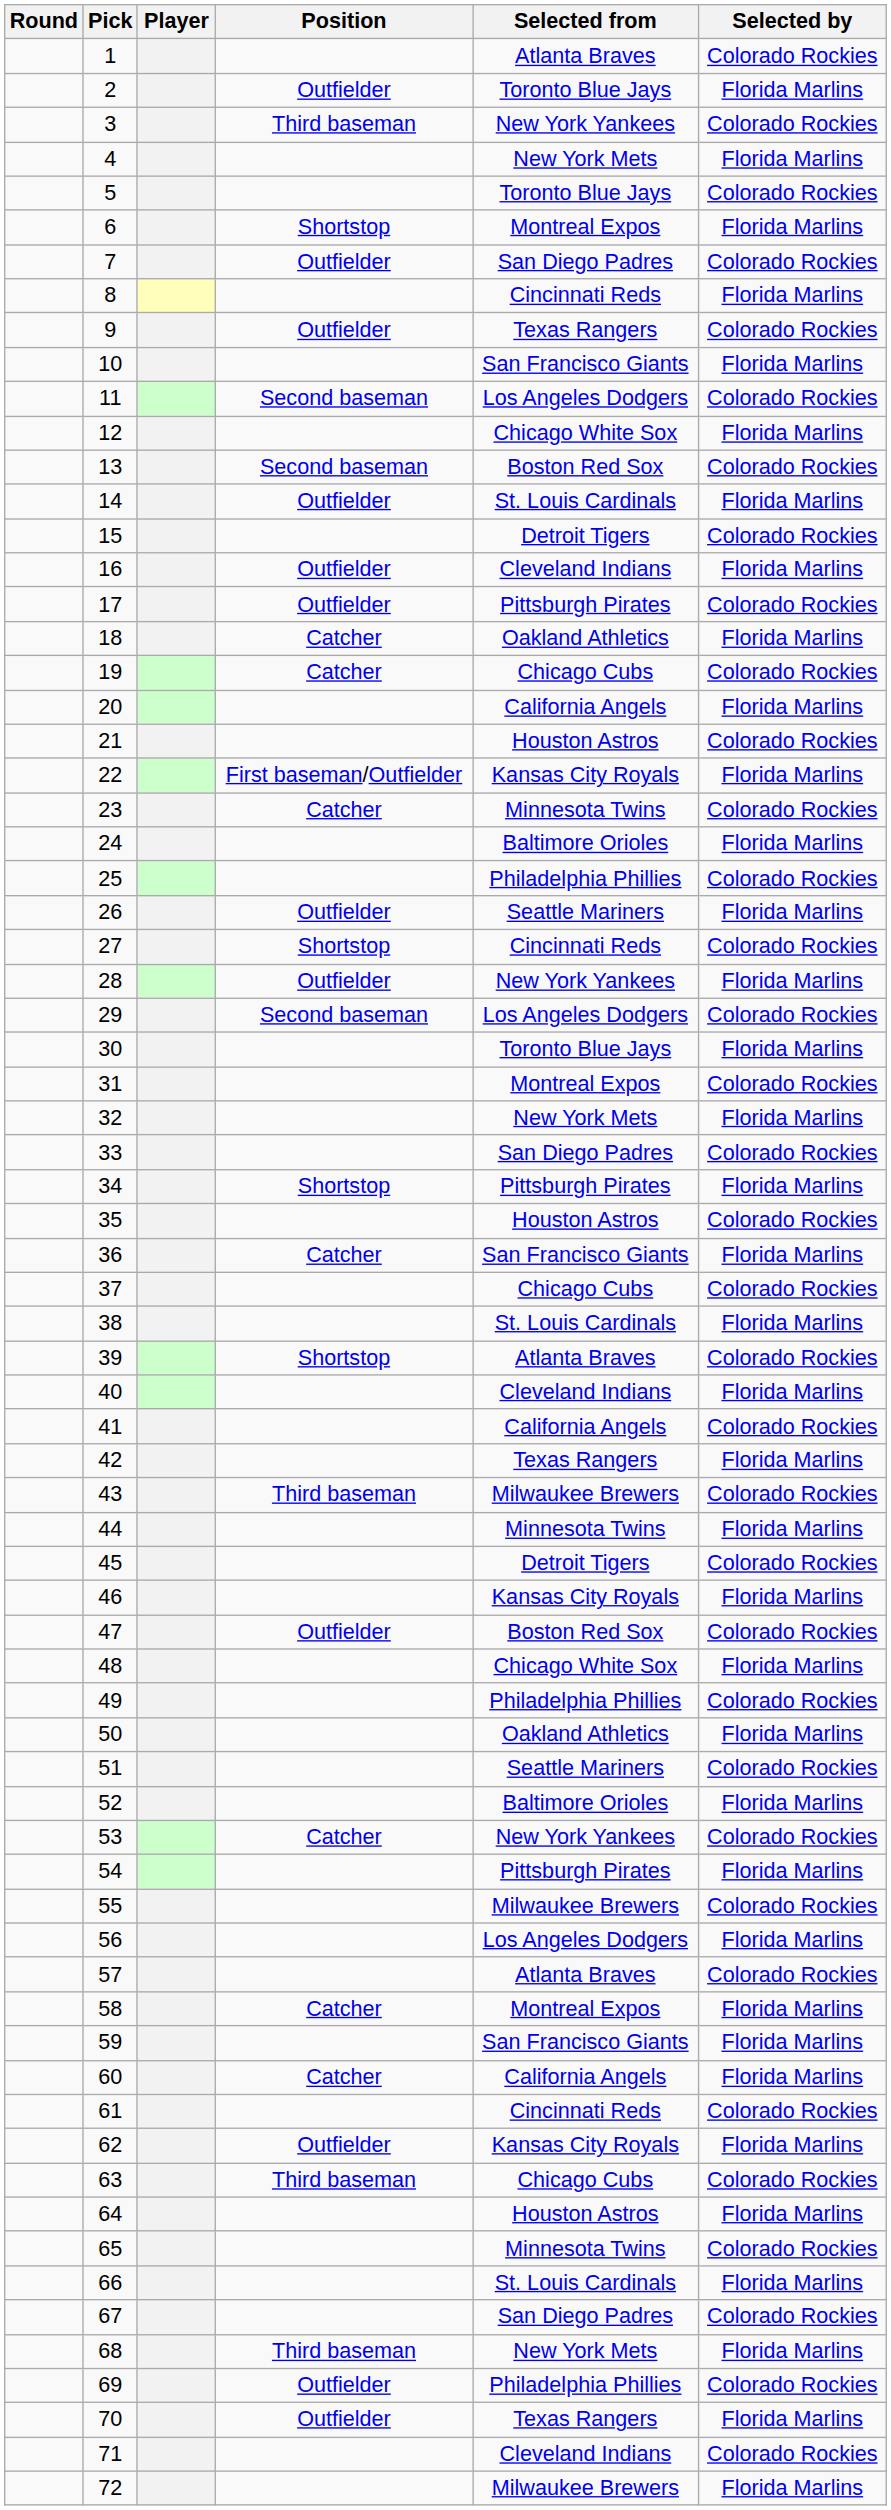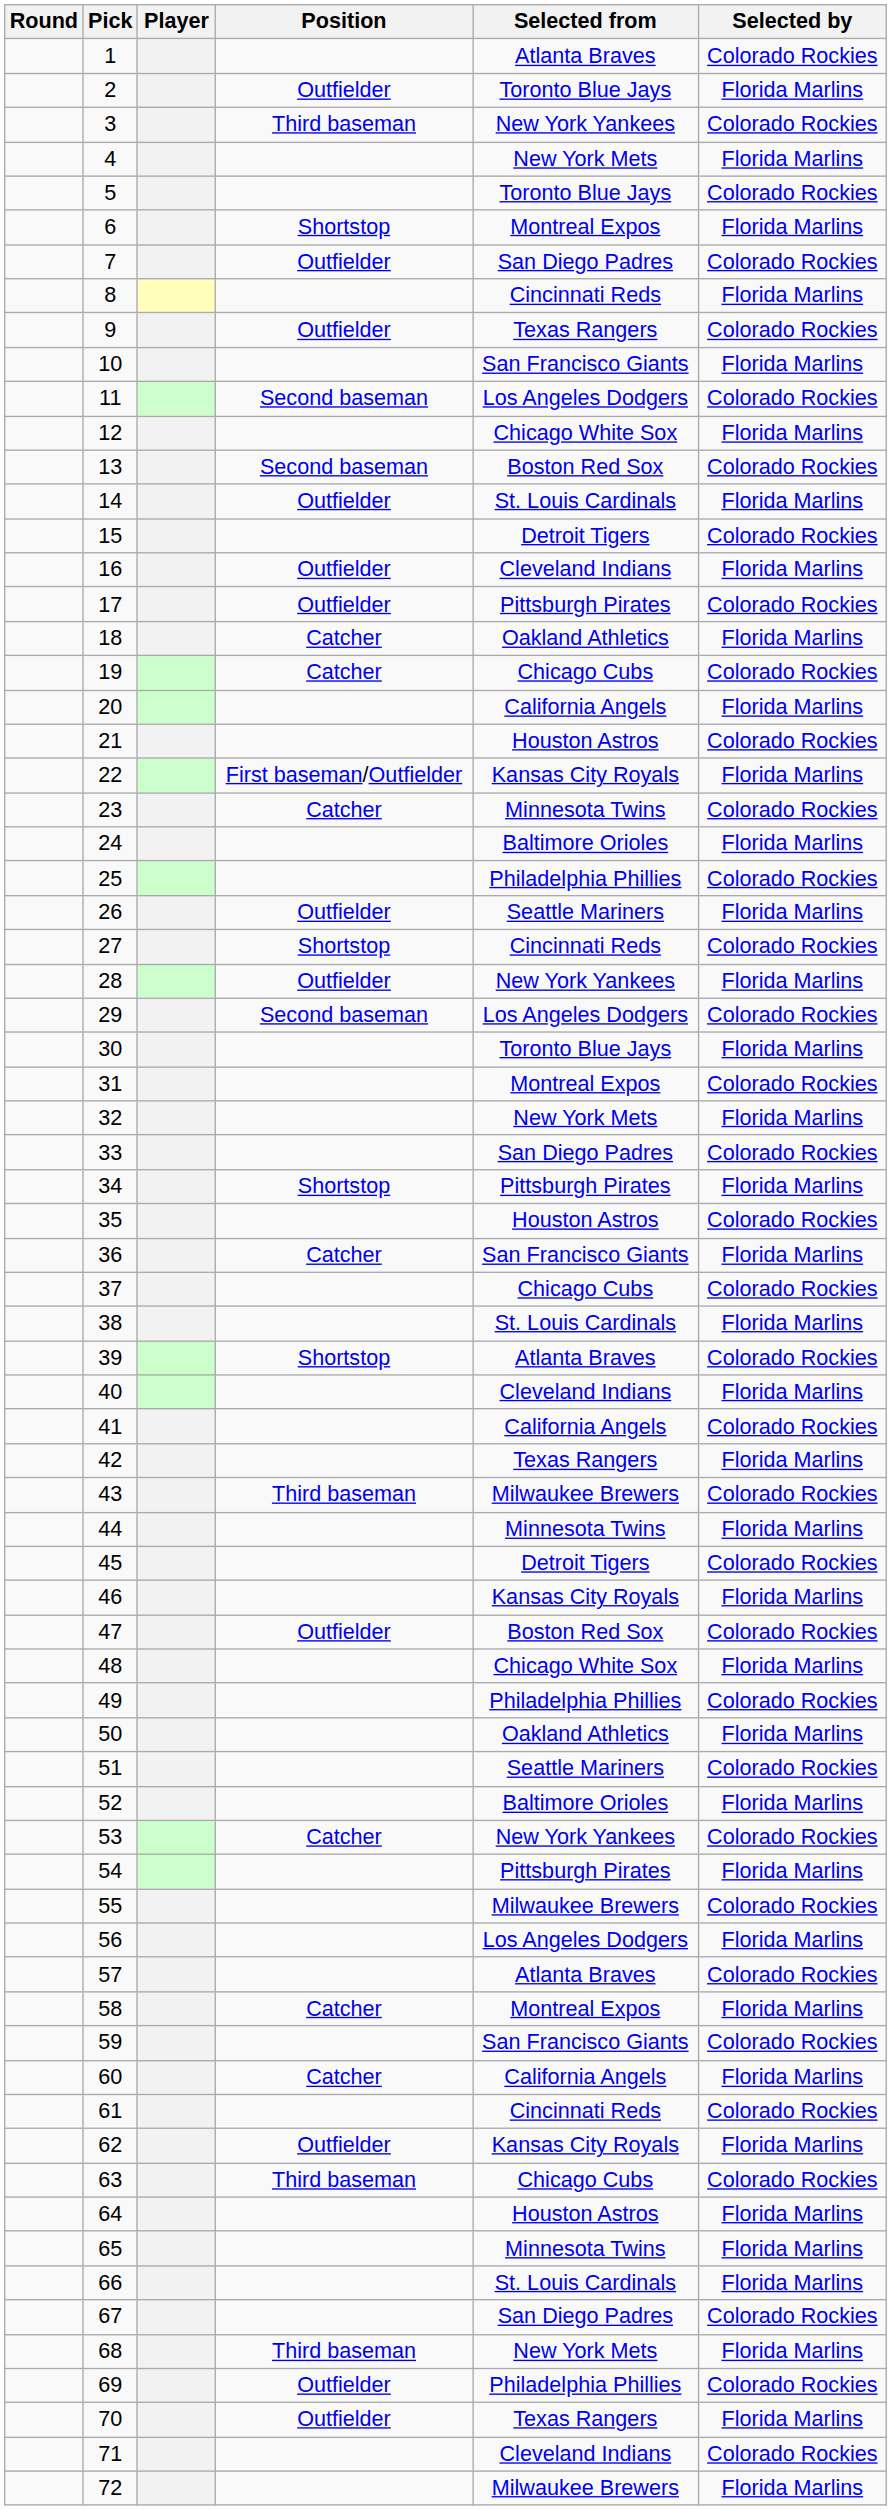 <table class="wikitable sortable plainrowheaders"  style="text-align:center; width:74%;">
 <tr>
 <th scope="col" style="width:5%;">Round</th>
 <th scope="col" style="width:5%;">Pick</th>
 <th scope="col">Player</th>
 <th scope="col">Position</th>
 <th scope="col">Selected from</th>
 <th scope="col">Selected by</th>
 </tr>
 <tr>
 <td></td>
 <td>1</td>
 <th scope="row" style="text-align:center"></th>
 <td></td>
 <td><a href='#'>Atlanta Braves</a></td>
 <td><a href='#'>Colorado Rockies</a></td>
 </tr>
 <tr>
 <td></td>
 <td>2</td>
 <th scope="row" style="text-align:center"></th>
 <td><a href='#'>Outfielder</a></td>
 <td><a href='#'>Toronto Blue Jays</a></td>
 <td><a href='#'>Florida Marlins</a></td>
 </tr>
 <tr>
 <td></td>
 <td>3</td>
 <th scope="row" style="text-align:center"></th>
 <td><a href='#'>Third baseman</a></td>
 <td><a href='#'>New York Yankees</a></td>
 <td><a href='#'>Colorado Rockies</a></td>
 </tr>
 <tr>
 <td></td>
 <td>4</td>
 <th scope="row" style="text-align:center"></th>
 <td></td>
 <td><a href='#'>New York Mets</a></td>
 <td><a href='#'>Florida Marlins</a></td>
 </tr>
 <tr>
 <td></td>
 <td>5</td>
 <th scope="row" style="text-align:center"></th>
 <td></td>
 <td><a href='#'>Toronto Blue Jays</a></td>
 <td><a href='#'>Colorado Rockies</a></td>
 </tr>
 <tr>
 <td></td>
 <td>6</td>
 <th scope="row" style="text-align:center"></th>
 <td><a href='#'>Shortstop</a></td>
 <td><a href='#'>Montreal Expos</a></td>
 <td><a href='#'>Florida Marlins</a></td>
 </tr>
 <tr>
 <td></td>
 <td>7</td>
 <th scope="row" style="text-align:center"></th>
 <td><a href='#'>Outfielder</a></td>
 <td><a href='#'>San Diego Padres</a></td>
 <td><a href='#'>Colorado Rockies</a></td>
 </tr>
 <tr>
 <td></td>
 <td>8</td>
 <th scope="row" style="background:#ffb; text-align:center"></th>
 <td></td>
 <td><a href='#'>Cincinnati Reds</a></td>
 <td><a href='#'>Florida Marlins</a></td>
 </tr>
 <tr>
 <td></td>
 <td>9</td>
 <th scope="row" style="text-align:center"></th>
 <td><a href='#'>Outfielder</a></td>
 <td><a href='#'>Texas Rangers</a></td>
 <td><a href='#'>Colorado Rockies</a></td>
 </tr>
 <tr>
 <td></td>
 <td>10</td>
 <th scope="row" style="text-align:center"></th>
 <td></td>
 <td><a href='#'>San Francisco Giants</a></td>
 <td><a href='#'>Florida Marlins</a></td>
 </tr>
 <tr>
 <td></td>
 <td>11</td>
 <th scope="row" style="background:#cfc; text-align:center"></th>
 <td><a href='#'>Second baseman</a></td>
 <td><a href='#'>Los Angeles Dodgers</a></td>
 <td><a href='#'>Colorado Rockies</a></td>
 </tr>
 <tr>
 <td></td>
 <td>12</td>
 <th scope="row" style="text-align:center"></th>
 <td></td>
 <td><a href='#'>Chicago White Sox</a></td>
 <td><a href='#'>Florida Marlins</a></td>
 </tr>
 <tr>
 <td></td>
 <td>13</td>
 <th scope="row" style="text-align:center"></th>
 <td><a href='#'>Second baseman</a></td>
 <td><a href='#'>Boston Red Sox</a></td>
 <td><a href='#'>Colorado Rockies</a></td>
 </tr>
 <tr>
 <td></td>
 <td>14</td>
 <th scope="row" style="text-align:center"></th>
 <td><a href='#'>Outfielder</a></td>
 <td><a href='#'>St. Louis Cardinals</a></td>
 <td><a href='#'>Florida Marlins</a></td>
 </tr>
 <tr>
 <td></td>
 <td>15</td>
 <th scope="row" style="text-align:center"></th>
 <td></td>
 <td><a href='#'>Detroit Tigers</a></td>
 <td><a href='#'>Colorado Rockies</a></td>
 </tr>
 <tr>
 <td></td>
 <td>16</td>
 <th scope="row" style="text-align:center"></th>
 <td><a href='#'>Outfielder</a></td>
 <td><a href='#'>Cleveland Indians</a></td>
 <td><a href='#'>Florida Marlins</a></td>
 </tr>
 <tr>
 <td></td>
 <td>17</td>
 <th scope="row" style="text-align:center"></th>
 <td><a href='#'>Outfielder</a></td>
 <td><a href='#'>Pittsburgh Pirates</a></td>
 <td><a href='#'>Colorado Rockies</a></td>
 </tr>
 <tr>
 <td></td>
 <td>18</td>
 <th scope="row" style="text-align:center"></th>
 <td><a href='#'>Catcher</a></td>
 <td><a href='#'>Oakland Athletics</a></td>
 <td><a href='#'>Florida Marlins</a></td>
 </tr>
 <tr>
 <td></td>
 <td>19</td>
 <th scope="row" style="background:#cfc; text-align:center"></th>
 <td><a href='#'>Catcher</a></td>
 <td><a href='#'>Chicago Cubs</a></td>
 <td><a href='#'>Colorado Rockies</a></td>
 </tr>
 <tr>
 <td></td>
 <td>20</td>
 <th scope="row" style="background:#cfc; text-align:center"></th>
 <td></td>
 <td><a href='#'>California Angels</a></td>
 <td><a href='#'>Florida Marlins</a></td>
 </tr>
 <tr>
 <td></td>
 <td>21</td>
 <th scope="row" style="text-align:center"></th>
 <td></td>
 <td><a href='#'>Houston Astros</a></td>
 <td><a href='#'>Colorado Rockies</a></td>
 </tr>
 <tr>
 <td></td>
 <td>22</td>
 <th scope="row" style="background:#cfc; text-align:center"></th>
 <td><a href='#'>First baseman</a>/<a href='#'>Outfielder</a></td>
 <td><a href='#'>Kansas City Royals</a></td>
 <td><a href='#'>Florida Marlins</a></td>
 </tr>
 <tr>
 <td></td>
 <td>23</td>
 <th scope="row" style="text-align:center"></th>
 <td><a href='#'>Catcher</a></td>
 <td><a href='#'>Minnesota Twins</a></td>
 <td><a href='#'>Colorado Rockies</a></td>
 </tr>
 <tr>
 <td></td>
 <td>24</td>
 <th scope="row" style="text-align:center"></th>
 <td></td>
 <td><a href='#'>Baltimore Orioles</a></td>
 <td><a href='#'>Florida Marlins</a></td>
 </tr>
 <tr>
 <td></td>
 <td>25</td>
 <th scope="row" style="background:#cfc; text-align:center"></th>
 <td></td>
 <td><a href='#'>Philadelphia Phillies</a></td>
 <td><a href='#'>Colorado Rockies</a></td>
 </tr>
 <tr>
 <td></td>
 <td>26</td>
 <th scope="row" style="text-align:center"></th>
 <td><a href='#'>Outfielder</a></td>
 <td><a href='#'>Seattle Mariners</a></td>
 <td><a href='#'>Florida Marlins</a></td>
 </tr>
 <tr>
 <td></td>
 <td>27</td>
 <th scope="row" style="text-align:center"></th>
 <td><a href='#'>Shortstop</a></td>
 <td><a href='#'>Cincinnati Reds</a></td>
 <td><a href='#'>Colorado Rockies</a></td>
 </tr>
 <tr>
 <td></td>
 <td>28</td>
 <th scope="row" style="background:#cfc; text-align:center"></th>
 <td><a href='#'>Outfielder</a></td>
 <td><a href='#'>New York Yankees</a></td>
 <td><a href='#'>Florida Marlins</a></td>
 </tr>
 <tr>
 <td></td>
 <td>29</td>
 <th scope="row" style="text-align:center"></th>
 <td><a href='#'>Second baseman</a></td>
 <td><a href='#'>Los Angeles Dodgers</a></td>
 <td><a href='#'>Colorado Rockies</a></td>
 </tr>
 <tr>
 <td></td>
 <td>30</td>
 <th scope="row" style="text-align:center"></th>
 <td></td>
 <td><a href='#'>Toronto Blue Jays</a></td>
 <td><a href='#'>Florida Marlins</a></td>
 </tr>
 <tr>
 <td></td>
 <td>31</td>
 <th scope="row" style="text-align:center"></th>
 <td></td>
 <td><a href='#'>Montreal Expos</a></td>
 <td><a href='#'>Colorado Rockies</a></td>
 </tr>
 <tr>
 <td></td>
 <td>32</td>
 <th scope="row" style="text-align:center"></th>
 <td></td>
 <td><a href='#'>New York Mets</a></td>
 <td><a href='#'>Florida Marlins</a></td>
 </tr>
 <tr>
 <td></td>
 <td>33</td>
 <th scope="row" style="text-align:center"></th>
 <td></td>
 <td><a href='#'>San Diego Padres</a></td>
 <td><a href='#'>Colorado Rockies</a></td>
 </tr>
 <tr>
 <td></td>
 <td>34</td>
 <th scope="row" style="text-align:center"></th>
 <td><a href='#'>Shortstop</a></td>
 <td><a href='#'>Pittsburgh Pirates</a></td>
 <td><a href='#'>Florida Marlins</a></td>
 </tr>
 <tr>
 <td></td>
 <td>35</td>
 <th scope="row" style="text-align:center"></th>
 <td></td>
 <td><a href='#'>Houston Astros</a></td>
 <td><a href='#'>Colorado Rockies</a></td>
 </tr>
 <tr>
 <td></td>
 <td>36</td>
 <th scope="row" style="text-align:center"></th>
 <td><a href='#'>Catcher</a></td>
 <td><a href='#'>San Francisco Giants</a></td>
 <td><a href='#'>Florida Marlins</a></td>
 </tr>
 <tr>
 <td></td>
 <td>37</td>
 <th scope="row" style="text-align:center"></th>
 <td></td>
 <td><a href='#'>Chicago Cubs</a></td>
 <td><a href='#'>Colorado Rockies</a></td>
 </tr>
 <tr>
 <td></td>
 <td>38</td>
 <th scope="row" style="text-align:center"></th>
 <td></td>
 <td><a href='#'>St. Louis Cardinals</a></td>
 <td><a href='#'>Florida Marlins</a></td>
 </tr>
 <tr>
 <td></td>
 <td>39</td>
 <th scope="row" style="background:#cfc; text-align:center"></th>
 <td><a href='#'>Shortstop</a></td>
 <td><a href='#'>Atlanta Braves</a></td>
 <td><a href='#'>Colorado Rockies</a></td>
 </tr>
 <tr>
 <td></td>
 <td>40</td>
 <th scope="row" style="background:#cfc; text-align:center"></th>
 <td></td>
 <td><a href='#'>Cleveland Indians</a></td>
 <td><a href='#'>Florida Marlins</a></td>
 </tr>
 <tr>
 <td></td>
 <td>41</td>
 <th scope="row" style="text-align:center"></th>
 <td></td>
 <td><a href='#'>California Angels</a></td>
 <td><a href='#'>Colorado Rockies</a></td>
 </tr>
 <tr>
 <td></td>
 <td>42</td>
 <th scope="row" style="text-align:center"></th>
 <td></td>
 <td><a href='#'>Texas Rangers</a></td>
 <td><a href='#'>Florida Marlins</a></td>
 </tr>
 <tr>
 <td></td>
 <td>43</td>
 <th scope="row" style="text-align:center"></th>
 <td><a href='#'>Third baseman</a></td>
 <td><a href='#'>Milwaukee Brewers</a></td>
 <td><a href='#'>Colorado Rockies</a></td>
 </tr>
 <tr>
 <td></td>
 <td>44</td>
 <th scope="row" style="text-align:center"></th>
 <td></td>
 <td><a href='#'>Minnesota Twins</a></td>
 <td><a href='#'>Florida Marlins</a></td>
 </tr>
 <tr>
 <td></td>
 <td>45</td>
 <th scope="row" style="text-align:center"></th>
 <td></td>
 <td><a href='#'>Detroit Tigers</a></td>
 <td><a href='#'>Colorado Rockies</a></td>
 </tr>
 <tr>
 <td></td>
 <td>46</td>
 <th scope="row" style="text-align:center"></th>
 <td></td>
 <td><a href='#'>Kansas City Royals</a></td>
 <td><a href='#'>Florida Marlins</a></td>
 </tr>
 <tr>
 <td></td>
 <td>47</td>
 <th scope="row" style="text-align:center"></th>
 <td><a href='#'>Outfielder</a></td>
 <td><a href='#'>Boston Red Sox</a></td>
 <td><a href='#'>Colorado Rockies</a></td>
 </tr>
 <tr>
 <td></td>
 <td>48</td>
 <th scope="row" style="text-align:center"></th>
 <td></td>
 <td><a href='#'>Chicago White Sox</a></td>
 <td><a href='#'>Florida Marlins</a></td>
 </tr>
 <tr>
 <td></td>
 <td>49</td>
 <th scope="row" style="text-align:center"></th>
 <td></td>
 <td><a href='#'>Philadelphia Phillies</a></td>
 <td><a href='#'>Colorado Rockies</a></td>
 </tr>
 <tr>
 <td></td>
 <td>50</td>
 <th scope="row" style="text-align:center"></th>
 <td></td>
 <td><a href='#'>Oakland Athletics</a></td>
 <td><a href='#'>Florida Marlins</a></td>
 </tr>
 <tr>
 <td></td>
 <td>51</td>
 <th scope="row" style="text-align:center"></th>
 <td></td>
 <td><a href='#'>Seattle Mariners</a></td>
 <td><a href='#'>Colorado Rockies</a></td>
 </tr>
 <tr>
 <td></td>
 <td>52</td>
 <th scope="row" style="text-align:center"></th>
 <td></td>
 <td><a href='#'>Baltimore Orioles</a></td>
 <td><a href='#'>Florida Marlins</a></td>
 </tr>
 <tr>
 <td></td>
 <td>53</td>
 <th scope="row" style="background:#cfc; text-align:center"></th>
 <td><a href='#'>Catcher</a></td>
 <td><a href='#'>New York Yankees</a></td>
 <td><a href='#'>Colorado Rockies</a></td>
 </tr>
 <tr>
 <td></td>
 <td>54</td>
 <th scope="row" style="background:#cfc; text-align:center"></th>
 <td></td>
 <td><a href='#'>Pittsburgh Pirates</a></td>
 <td><a href='#'>Florida Marlins</a></td>
 </tr>
 <tr>
 <td></td>
 <td>55</td>
 <th scope="row" style="text-align:center"></th>
 <td></td>
 <td><a href='#'>Milwaukee Brewers</a></td>
 <td><a href='#'>Colorado Rockies</a></td>
 </tr>
 <tr>
 <td></td>
 <td>56</td>
 <th scope="row" style="text-align:center"></th>
 <td></td>
 <td><a href='#'>Los Angeles Dodgers</a></td>
 <td><a href='#'>Florida Marlins</a></td>
 </tr>
 <tr>
 <td></td>
 <td>57</td>
 <th scope="row" style="text-align:center"></th>
 <td></td>
 <td><a href='#'>Atlanta Braves</a></td>
 <td><a href='#'>Colorado Rockies</a></td>
 </tr>
 <tr>
 <td></td>
 <td>58</td>
 <th scope="row" style="text-align:center"></th>
 <td><a href='#'>Catcher</a></td>
 <td><a href='#'>Montreal Expos</a></td>
 <td><a href='#'>Florida Marlins</a></td>
 </tr>
 <tr>
 <td></td>
 <td>59</td>
 <th scope="row" style="text-align:center"></th>
 <td></td>
 <td><a href='#'>San Francisco Giants</a></td>
-<td><a href='#'>Florida Marlins</a></td>
+<td><a href='#'>Colorado Rockies</a></td>
 </tr>
 <tr>
 <td></td>
 <td>60</td>
 <th scope="row" style="text-align:center"></th>
 <td><a href='#'>Catcher</a></td>
 <td><a href='#'>California Angels</a></td>
 <td><a href='#'>Florida Marlins</a></td>
 </tr>
 <tr>
 <td></td>
 <td>61</td>
 <th scope="row" style="text-align:center"></th>
 <td></td>
 <td><a href='#'>Cincinnati Reds</a></td>
 <td><a href='#'>Colorado Rockies</a></td>
 </tr>
 <tr>
 <td></td>
 <td>62</td>
 <th scope="row" style="text-align:center"></th>
 <td><a href='#'>Outfielder</a></td>
 <td><a href='#'>Kansas City Royals</a></td>
 <td><a href='#'>Florida Marlins</a></td>
 </tr>
 <tr>
 <td></td>
 <td>63</td>
 <th scope="row" style="text-align:center"></th>
 <td><a href='#'>Third baseman</a></td>
 <td><a href='#'>Chicago Cubs</a></td>
 <td><a href='#'>Colorado Rockies</a></td>
 </tr>
 <tr>
 <td></td>
 <td>64</td>
 <th scope="row" style="text-align:center"></th>
 <td></td>
 <td><a href='#'>Houston Astros</a></td>
 <td><a href='#'>Florida Marlins</a></td>
 </tr>
 <tr>
 <td></td>
 <td>65</td>
 <th scope="row" style="text-align:center"></th>
 <td></td>
 <td><a href='#'>Minnesota Twins</a></td>
-<td><a href='#'>Colorado Rockies</a></td>
+<td><a href='#'>Florida Marlins</a></td>
 </tr>
 <tr>
 <td></td>
 <td>66</td>
 <th scope="row" style="text-align:center"></th>
 <td></td>
 <td><a href='#'>St. Louis Cardinals</a></td>
 <td><a href='#'>Florida Marlins</a></td>
 </tr>
 <tr>
 <td></td>
 <td>67</td>
 <th scope="row" style="text-align:center"></th>
 <td></td>
 <td><a href='#'>San Diego Padres</a></td>
 <td><a href='#'>Colorado Rockies</a></td>
 </tr>
 <tr>
 <td></td>
 <td>68</td>
 <th scope="row" style="text-align:center"></th>
 <td><a href='#'>Third baseman</a></td>
 <td><a href='#'>New York Mets</a></td>
 <td><a href='#'>Florida Marlins</a></td>
 </tr>
 <tr>
 <td></td>
 <td>69</td>
 <th scope="row" style="text-align:center"></th>
 <td><a href='#'>Outfielder</a></td>
 <td><a href='#'>Philadelphia Phillies</a></td>
 <td><a href='#'>Colorado Rockies</a></td>
 </tr>
 <tr>
 <td></td>
 <td>70</td>
 <th scope="row" style="text-align:center"></th>
 <td><a href='#'>Outfielder</a></td>
 <td><a href='#'>Texas Rangers</a></td>
 <td><a href='#'>Florida Marlins</a></td>
 </tr>
 <tr>
 <td></td>
 <td>71</td>
 <th scope="row" style="text-align:center"></th>
 <td></td>
 <td><a href='#'>Cleveland Indians</a></td>
 <td><a href='#'>Colorado Rockies</a></td>
 </tr>
 <tr>
 <td></td>
 <td>72</td>
 <th scope="row" style="text-align:center"></th>
 <td></td>
 <td><a href='#'>Milwaukee Brewers</a></td>
 <td><a href='#'>Florida Marlins</a></td>
 </tr>
 </table>
